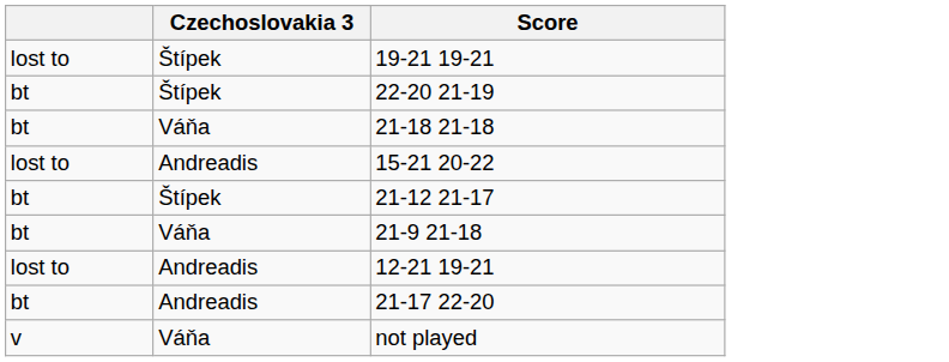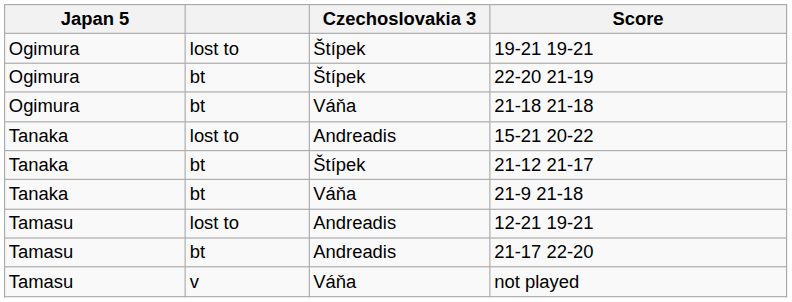 <table class="wikitable">
 <tr>
+<th width=150> Japan 5</th>
 <th width=100></th>
 <th width=150> Czechoslovakia 3</th>
 <th width=250>Score</th>
 </tr>
 <tr>
+<td>Ogimura</td>
 <td>lost to</td>
 <td>Štípek</td>
 <td>19-21 19-21</td>
 </tr>
 <tr>
+<td>Ogimura</td>
 <td>bt</td>
 <td>Štípek</td>
 <td>22-20 21-19</td>
 </tr>
 <tr>
+<td>Ogimura</td>
 <td>bt</td>
 <td>Váňa</td>
 <td>21-18 21-18</td>
 </tr>
 <tr>
+<td>Tanaka</td>
 <td>lost to</td>
 <td>Andreadis</td>
 <td>15-21 20-22</td>
 </tr>
 <tr>
+<td>Tanaka</td>
 <td>bt</td>
 <td>Štípek</td>
 <td>21-12 21-17</td>
 </tr>
 <tr>
+<td>Tanaka</td>
 <td>bt</td>
 <td>Váňa</td>
 <td>21-9 21-18</td>
 </tr>
 <tr>
+<td>Tamasu</td>
 <td>lost to</td>
 <td>Andreadis</td>
 <td>12-21 19-21</td>
 </tr>
 <tr>
+<td>Tamasu</td>
 <td>bt</td>
 <td>Andreadis</td>
 <td>21-17 22-20</td>
 </tr>
 <tr>
+<td>Tamasu</td>
 <td>v</td>
 <td>Váňa</td>
 <td>not played</td>
 </tr>
 </table>
